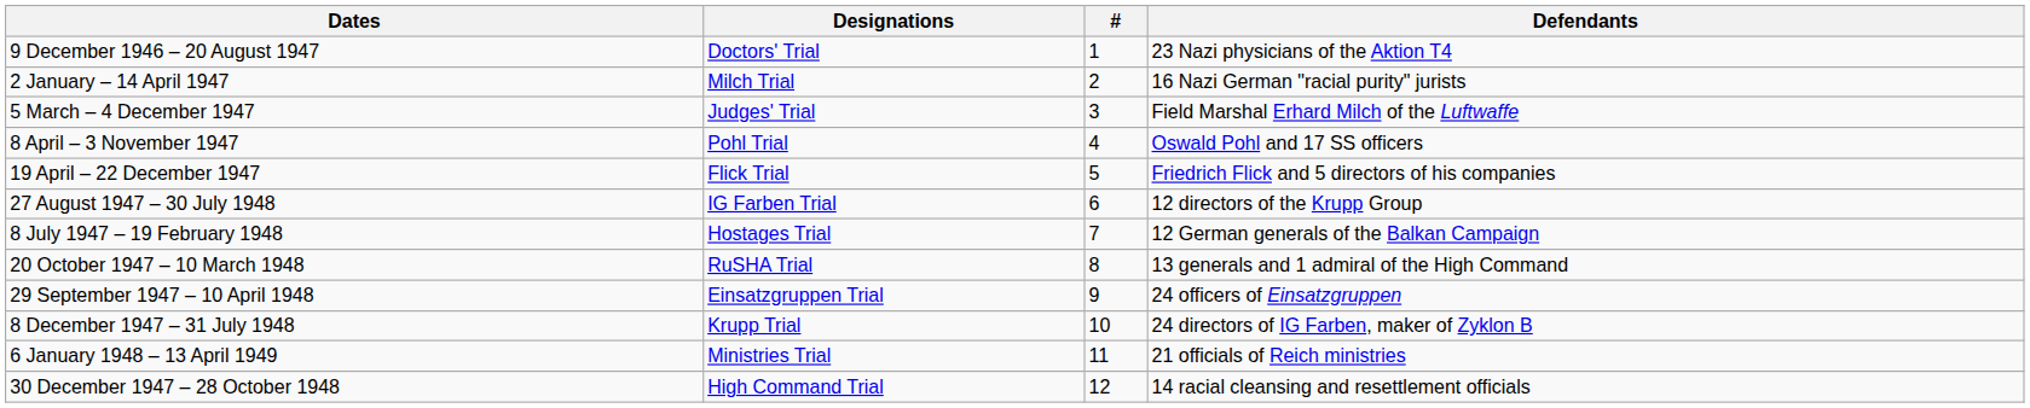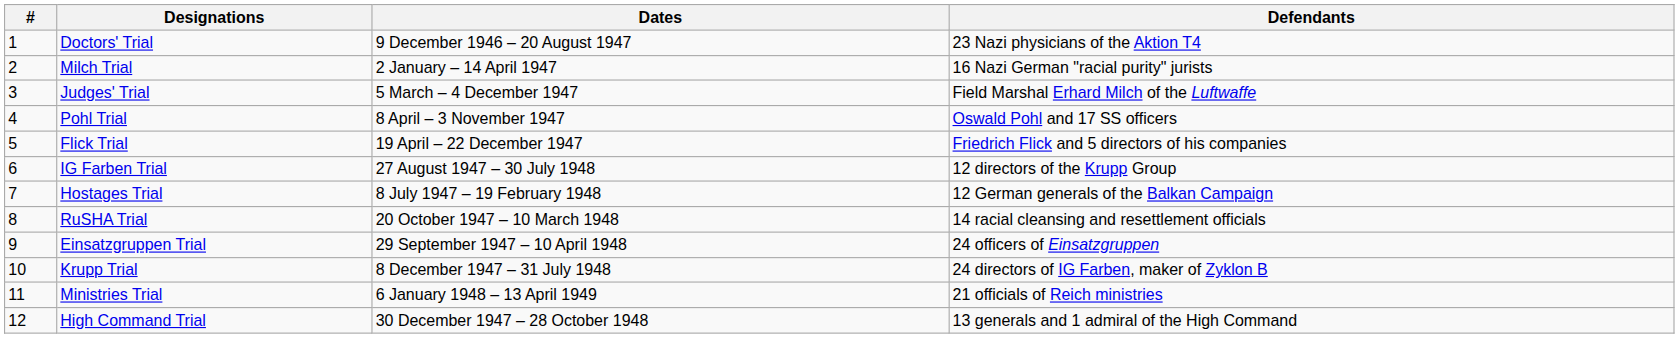 <table class="wikitable" width="95%" style="font-size: 90%; border-spacing:10px 0px;">
 <tr>
+<th>#</th>
+<th align="left">Designations</th>
 <th align="left">Dates</th>
-<th align="left">Designations</th>
-<th>#</th>
 <th align="left">Defendants</th>
 </tr>
 <tr id="Doctors' Trial">
+<td>1</td>
+<td><a href='#'>Doctors' Trial</a></td>
 <td>9 December 1946 – 20 August 1947</td>
-<td><a href='#'>Doctors' Trial</a></td>
-<td>1</td>
 <td>23 Nazi physicians of the <a href='#'>Aktion T4</a></td>
 </tr>
 <tr id="Milch Trial">
+<td>2</td>
+<td><a href='#'>Milch Trial</a></td>
 <td>2 January – 14 April 1947</td>
-<td><a href='#'>Milch Trial</a></td>
-<td>2</td>
 <td>16 Nazi German "racial purity" jurists</td>
 </tr>
 <tr id="Judges' Trial">
+<td>3</td>
+<td><a href='#'>Judges' Trial</a></td>
 <td>5 March – 4 December 1947</td>
-<td><a href='#'>Judges' Trial</a></td>
-<td>3</td>
 <td>Field Marshal <a href='#'>Erhard Milch</a> of the <em><a href='#'>Luftwaffe</a></em></td>
 </tr>
 <tr id="Pohl Trial">
+<td>4</td>
+<td><a href='#'>Pohl Trial</a></td>
 <td>8 April – 3 November 1947</td>
-<td><a href='#'>Pohl Trial</a></td>
-<td>4</td>
 <td><a href='#'>Oswald Pohl</a> and 17 SS officers</td>
 </tr>
 <tr id="Flick Trial">
+<td>5</td>
+<td><a href='#'>Flick Trial</a></td>
 <td>19 April – 22 December 1947</td>
-<td><a href='#'>Flick Trial</a></td>
-<td>5</td>
 <td><a href='#'>Friedrich Flick</a> and 5 directors of his companies</td>
 </tr>
 <tr id="IG Farben Trial">
+<td>6</td>
+<td><a href='#'>IG Farben Trial</a></td>
 <td>27 August 1947 – 30 July 1948</td>
-<td><a href='#'>IG Farben Trial</a></td>
-<td>6</td>
 <td>12 directors of the <a href='#'>Krupp</a> Group</td>
 </tr>
 <tr id="Hostages Trial">
+<td>7</td>
+<td><a href='#'>Hostages Trial</a></td>
 <td>8 July 1947 – 19 February 1948</td>
-<td><a href='#'>Hostages Trial</a></td>
-<td>7</td>
 <td>12 German generals of the <a href='#'>Balkan Campaign</a></td>
 </tr>
 <tr id="RuSHA Trial">
+<td>8</td>
+<td><a href='#'>RuSHA Trial</a></td>
 <td>20 October 1947 – 10 March 1948</td>
-<td><a href='#'>RuSHA Trial</a></td>
-<td>8</td>
-<td>13 generals and 1 admiral of the High Command</td>
+<td>14 racial cleansing and resettlement officials</td>
 </tr>
 <tr id="Einsatzgruppen Trial">
+<td>9</td>
+<td><a href='#'>Einsatzgruppen Trial</a></td>
 <td>29 September 1947 – 10 April 1948</td>
-<td><a href='#'>Einsatzgruppen Trial</a></td>
-<td>9</td>
 <td>24 officers of <em><a href='#'>Einsatzgruppen</a></em></td>
 </tr>
 <tr id="Krupp Trial">
+<td>10</td>
+<td><a href='#'>Krupp Trial</a></td>
 <td>8 December 1947 – 31 July 1948</td>
-<td><a href='#'>Krupp Trial</a></td>
-<td>10</td>
 <td>24 directors of <a href='#'>IG Farben</a>, maker of <a href='#'>Zyklon B</a></td>
 </tr>
 <tr id="Ministries Trial">
+<td>11</td>
+<td><a href='#'>Ministries Trial</a></td>
 <td>6 January 1948 – 13 April 1949</td>
-<td><a href='#'>Ministries Trial</a></td>
-<td>11</td>
 <td>21 officials of <a href='#'>Reich ministries</a></td>
 </tr>
 <tr id="High Command Trial">
+<td>12</td>
+<td><a href='#'>High Command Trial</a></td>
 <td>30 December 1947 – 28 October 1948</td>
-<td><a href='#'>High Command Trial</a></td>
-<td>12</td>
-<td>14 racial cleansing and resettlement officials</td>
+<td>13 generals and 1 admiral of the High Command</td>
 </tr>
 </table>
